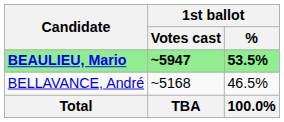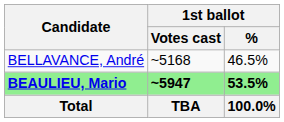 <table class="wikitable">
 <tr>
 <th rowspan="2">Candidate</th>
 <th colspan="2">1st ballot</th>
 </tr>
 <tr>
 <th>Votes cast</th>
 <th>%</th>
 </tr>
+<tr>
+<td><a href='#'>BELLAVANCE, André</a></td>
+<td>~5168</td>
+<td>46.5%</td>
+</tr>
 <tr style="background:lightgreen;">
 <td><strong><a href='#'>BEAULIEU, Mario</a></strong></td>
 <td><strong>~5947</strong></td>
 <td><strong>53.5%</strong></td>
-</tr>
-<tr>
-<td><a href='#'>BELLAVANCE, André</a></td>
-<td>~5168</td>
-<td>46.5%</td>
 </tr>
 <tr>
 <th>Total</th>
 <th>TBA</th>
 <th>100.0%</th>
 </tr>
 </table>
